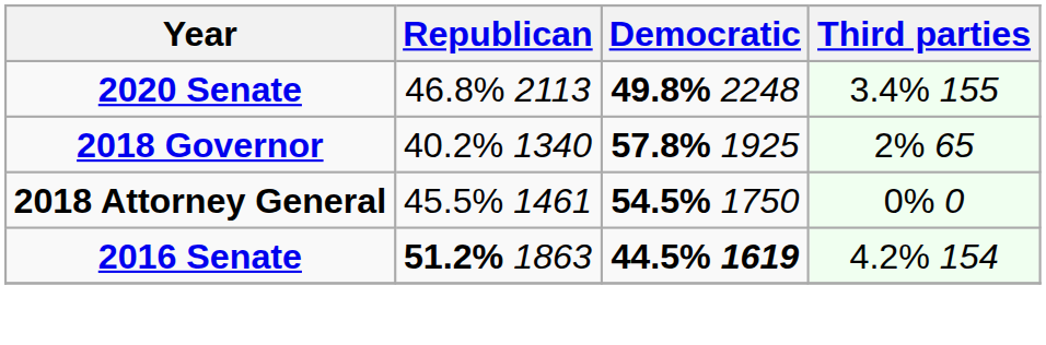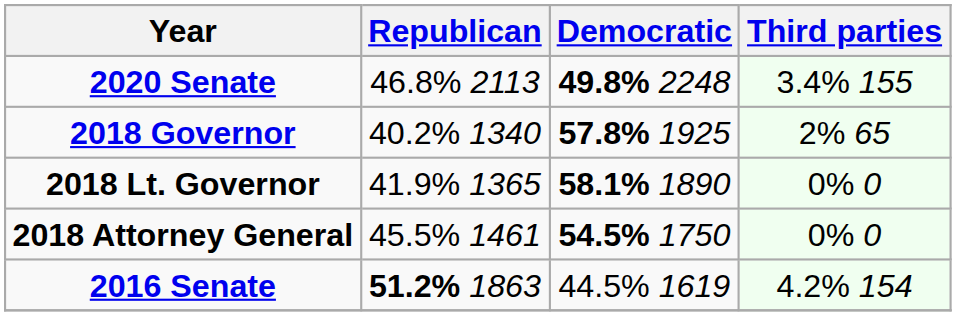 <table class="wikitable" style="font-size:95%;">
 <tr bgcolor=lightgrey>
 <th>Year</th>
 <th><a href='#'>Republican</a></th>
 <th><a href='#'>Democratic</a></th>
 <th><a href='#'>Third parties</a></th>
 </tr>
 <tr>
 <td style="text-align:center;" ><strong><a href='#'>2020 Senate</a></strong></td>
 <td style="text-align:center;" >46.8% <em>2113</em></td>
 <td style="text-align:center;" ><strong>49.8%</strong> <em>2248</em></td>
 <td style="text-align:center; background:honeyDew;">3.4% <em>155</em></td>
 </tr>
 <tr>
 <td style="text-align:center;" ><strong><a href='#'>2018 Governor</a></strong></td>
 <td style="text-align:center;" >40.2% <em>1340</em></td>
 <td style="text-align:center;" ><strong>57.8%</strong> <em>1925</em></td>
 <td style="text-align:center; background:honeyDew;">2% <em>65</em></td>
 </tr>
 <tr>
+<td style="text-align:center;" ><strong>2018 Lt. Governor</strong></td>
+<td style="text-align:center;" >41.9% <em>1365</em></td>
+<td style="text-align:center;" ><strong>58.1%</strong> <em>1890</em></td>
+<td style="text-align:center; background:honeyDew;">0% <em>0</em></td>
+</tr>
+<tr>
 <td style="text-align:center;" ><strong>2018 Attorney General</strong></td>
 <td style="text-align:center;" >45.5% <em>1461</em></td>
 <td style="text-align:center;" ><strong>54.5%</strong> <em>1750</em></td>
 <td style="text-align:center; background:honeyDew;">0% <em>0</em></td>
 </tr>
 <tr>
 <td style="text-align:center;" ><strong><a href='#'>2016 Senate</a></strong></td>
 <td style="text-align:center;" ><strong>51.2%</strong> <em>1863</em></td>
-<td style="text-align:center;" ><strong>44.5% <em>1619</em></strong></td>
+<td style="text-align:center;" >44.5% <em>1619</em></td>
 <td style="text-align:center; background:honeyDew;">4.2% <em>154</em></td>
 </tr>
 <tr>
 </tr>
 </table>
